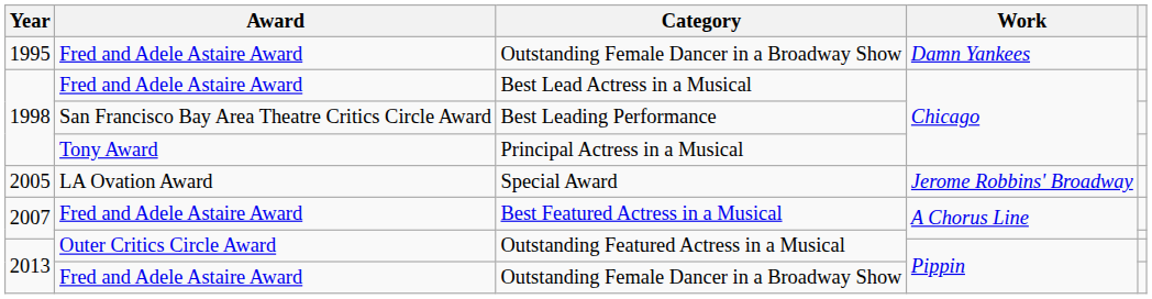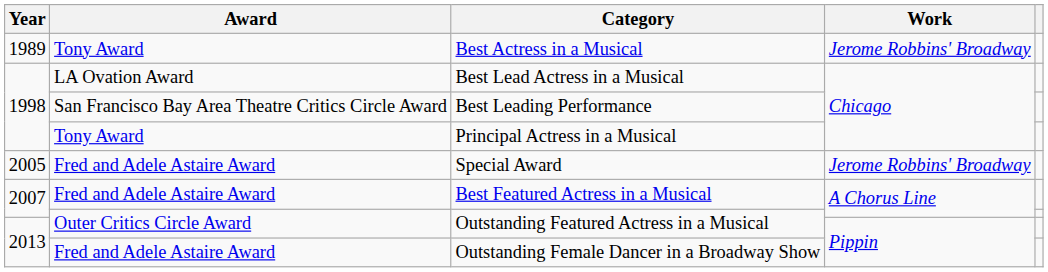 <table class="wikitable">
 <tr>
 <th>Year</th>
 <th>Award</th>
 <th>Category</th>
 <th>Work</th>
 <th></th>
 </tr>
 <tr>
-<td>1995</td>
-<td><a href='#'>Fred and Adele Astaire Award</a></td>
-<td>Outstanding Female Dancer in a Broadway Show</td>
-<td><em><a href='#'>Damn Yankees</a></em></td>
+<td>1989</td>
+<td><a href='#'>Tony Award</a></td>
+<td><a href='#'>Best Actress in a Musical</a></td>
+<td><em><a href='#'>Jerome Robbins' Broadway</a></em></td>
 <td></td>
 </tr>
 <tr>
 <td rowspan="3">1998</td>
-<td><a href='#'>Fred and Adele Astaire Award</a></td>
+<td>LA Ovation Award</td>
 <td>Best Lead Actress in a Musical</td>
 <td rowspan="3"><em><a href='#'>Chicago</a></em></td>
 <td></td>
 </tr>
 <tr>
 <td>San Francisco Bay Area Theatre Critics Circle Award</td>
 <td>Best Leading Performance</td>
 <td></td>
 </tr>
 <tr>
 <td><a href='#'>Tony Award</a></td>
 <td>Principal Actress in a Musical</td>
 <td></td>
 </tr>
 <tr>
 <td>2005</td>
-<td>LA Ovation Award</td>
+<td><a href='#'>Fred and Adele Astaire Award</a></td>
 <td>Special Award</td>
 <td><em><a href='#'>Jerome Robbins' Broadway</a></em></td>
 <td></td>
 </tr>
 <tr>
 <td rowspan="2">2007</td>
 <td><a href='#'>Fred and Adele Astaire Award</a></td>
 <td><a href='#'>Best Featured Actress in a Musical</a></td>
 <td rowspan="2"><em><a href='#'>A Chorus Line</a></em></td>
 <td></td>
 </tr>
 <tr>
 <td rowspan="2"><a href='#'>Outer Critics Circle Award</a></td>
 <td rowspan="2">Outstanding Featured Actress in a Musical</td>
 <td></td>
 </tr>
 <tr>
 <td rowspan="2">2013</td>
 <td rowspan="2"><em><a href='#'>Pippin</a></em></td>
 <td></td>
 </tr>
 <tr>
 <td><a href='#'>Fred and Adele Astaire Award</a></td>
 <td>Outstanding Female Dancer in a Broadway Show</td>
 <td></td>
 </tr>
 </table>
